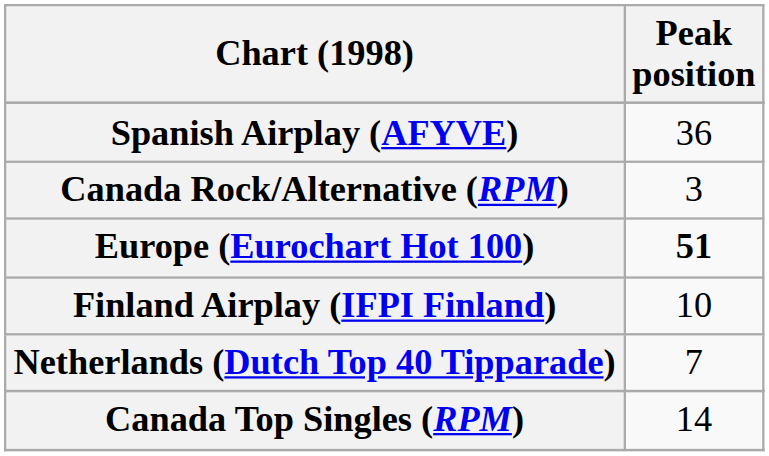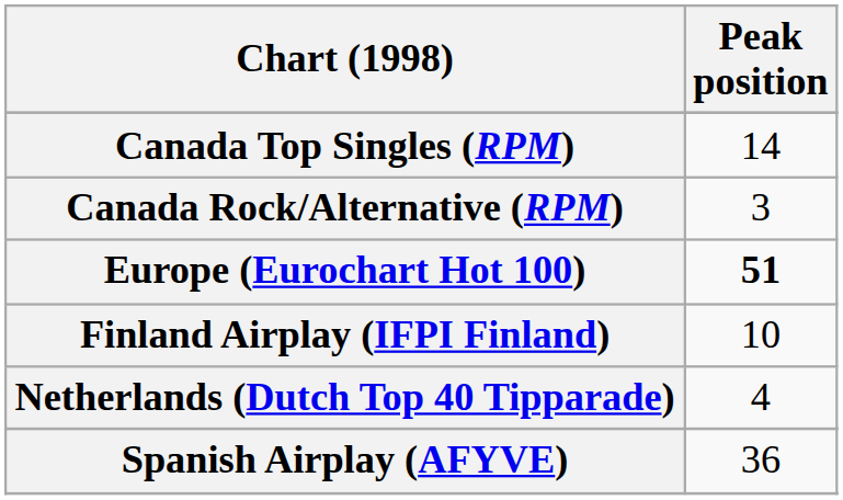 <table class="wikitable sortable plainrowheaders" style="text-align:center;">
 <tr>
 <th>Chart (1998)</th>
 <th>Peak<br>position</th>
 </tr>
 <tr>
 </tr>
 <tr>
 </tr>
 <tr>
-<th scope="row">Spanish Airplay (<a href='#'>AFYVE</a>)</th>
-<td>36</td>
+<th scope="row">Canada Top Singles (<em><a href='#'>RPM</a></em>)</th>
+<td>14</td>
 </tr>
 <tr>
 <th scope="row">Canada Rock/Alternative (<em><a href='#'>RPM</a></em>)</th>
 <td>3</td>
 </tr>
 <tr>
 <th scope="row">Europe (<a href='#'>Eurochart Hot 100</a>)</th>
 <td><strong>51</strong></td>
 </tr>
 <tr>
 <th scope="row">Finland Airplay (<a href='#'>IFPI Finland</a>)</th>
 <td>10</td>
 </tr>
 <tr>
 <th scope="row">Netherlands (<a href='#'>Dutch Top 40 Tipparade</a>)</th>
-<td>7</td>
+<td>4</td>
 </tr>
 <tr>
 </tr>
 <tr>
 </tr>
 <tr>
 </tr>
 <tr>
-<th scope="row">Canada Top Singles (<em><a href='#'>RPM</a></em>)</th>
-<td>14</td>
+<th scope="row">Spanish Airplay (<a href='#'>AFYVE</a>)</th>
+<td>36</td>
 </tr>
 <tr>
 </tr>
 <tr>
 </tr>
 <tr>
 </tr>
 <tr>
 </tr>
 </table>
